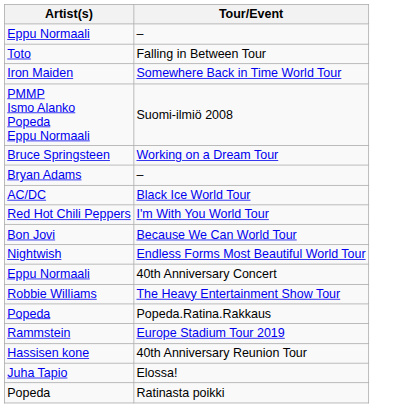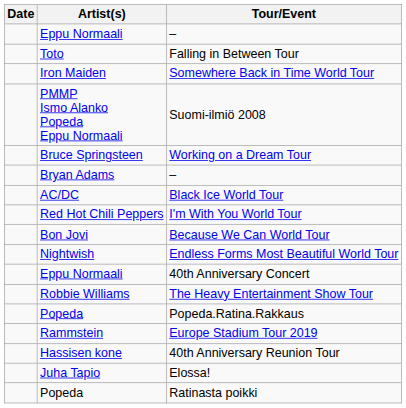 <table class="wikitable sortable" style="text-align: left;">
 <tr>
+<th>Date</th>
 <th>Artist(s)</th>
 <th>Tour/Event</th>
 </tr>
 <tr>
+<td></td>
 <td><a href='#'>Eppu Normaali</a></td>
 <td>–</td>
 </tr>
 <tr>
+<td></td>
 <td><a href='#'>Toto</a></td>
 <td>Falling in Between Tour</td>
 </tr>
 <tr>
+<td></td>
 <td><a href='#'>Iron Maiden</a></td>
 <td><a href='#'>Somewhere Back in Time World Tour</a></td>
 </tr>
 <tr>
+<td></td>
 <td><a href='#'>PMMP</a><br><a href='#'>Ismo Alanko</a><br><a href='#'>Popeda</a><br><a href='#'>Eppu Normaali</a></td>
 <td>Suomi-ilmiö 2008</td>
 </tr>
 <tr>
+<td></td>
 <td><a href='#'>Bruce Springsteen</a></td>
 <td><a href='#'>Working on a Dream Tour</a></td>
 </tr>
 <tr>
+<td></td>
 <td><a href='#'>Bryan Adams</a></td>
 <td>–</td>
 </tr>
 <tr>
+<td></td>
 <td><a href='#'>AC/DC</a></td>
 <td><a href='#'>Black Ice World Tour</a></td>
 </tr>
 <tr>
+<td></td>
 <td><a href='#'>Red Hot Chili Peppers</a></td>
 <td><a href='#'>I'm With You World Tour</a></td>
 </tr>
 <tr>
+<td></td>
 <td><a href='#'>Bon Jovi</a></td>
 <td><a href='#'>Because We Can World Tour</a></td>
 </tr>
 <tr>
+<td></td>
 <td><a href='#'>Nightwish</a></td>
 <td><a href='#'>Endless Forms Most Beautiful World Tour</a></td>
 </tr>
 <tr>
+<td></td>
 <td><a href='#'>Eppu Normaali</a></td>
 <td>40th Anniversary Concert</td>
 </tr>
 <tr>
+<td></td>
 <td><a href='#'>Robbie Williams</a></td>
 <td><a href='#'>The Heavy Entertainment Show Tour</a></td>
 </tr>
 <tr>
+<td></td>
 <td><a href='#'>Popeda</a></td>
 <td>Popeda.Ratina.Rakkaus</td>
 </tr>
 <tr>
+<td><br></td>
 <td><a href='#'>Rammstein</a></td>
 <td><a href='#'>Europe Stadium Tour 2019</a></td>
 </tr>
 <tr>
+<td></td>
 <td><a href='#'>Hassisen kone</a></td>
 <td>40th Anniversary Reunion Tour</td>
 </tr>
 <tr>
+<td></td>
 <td><a href='#'>Juha Tapio</a></td>
 <td>Elossa!</td>
 </tr>
 <tr>
+<td></td>
 <td>Popeda</td>
 <td>Ratinasta poikki</td>
 </tr>
 </table>
